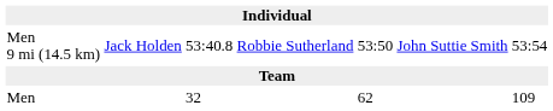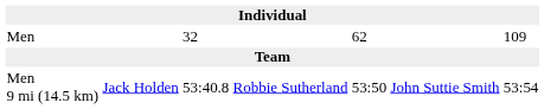 <table>
 <tr>
 <td colspan=7 bgcolor=#eeeeee style=text-align:center;><strong>Individual</strong></td>
+</tr>
+<tr>
+<td>Men</td>
+<td></td>
+<td>32</td>
+<td></td>
+<td>62</td>
+<td></td>
+<td>109</td>
+</tr>
+<tr>
+<td colspan=7 bgcolor=#eeeeee style=text-align:center;><strong>Team</strong></td>
 </tr>
 <tr>
 <td>Men<br>9 mi (14.5 km)</td>
 <td><a href='#'>Jack Holden</a><br></td>
 <td>53:40.8</td>
 <td><a href='#'>Robbie Sutherland</a><br></td>
 <td>53:50</td>
 <td><a href='#'>John Suttie Smith</a><br></td>
 <td>53:54</td>
 </tr>
-<tr>
-<td colspan=7 bgcolor=#eeeeee style=text-align:center;><strong>Team</strong></td>
-</tr>
-<tr>
-<td>Men</td>
-<td></td>
-<td>32</td>
-<td></td>
-<td>62</td>
-<td></td>
-<td>109</td>
-</tr>
 </table>
